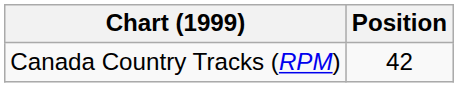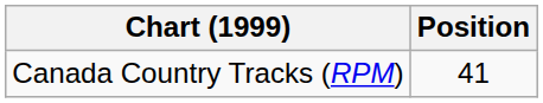 <table class="wikitable sortable">
 <tr>
 <th scope="col">Chart (1999)</th>
 <th scope="col">Position</th>
 </tr>
 <tr>
 <td>Canada Country Tracks (<em><a href='#'>RPM</a></em>)</td>
-<td align="center">42</td>
+<td align="center">41</td>
 </tr>
 </table>
